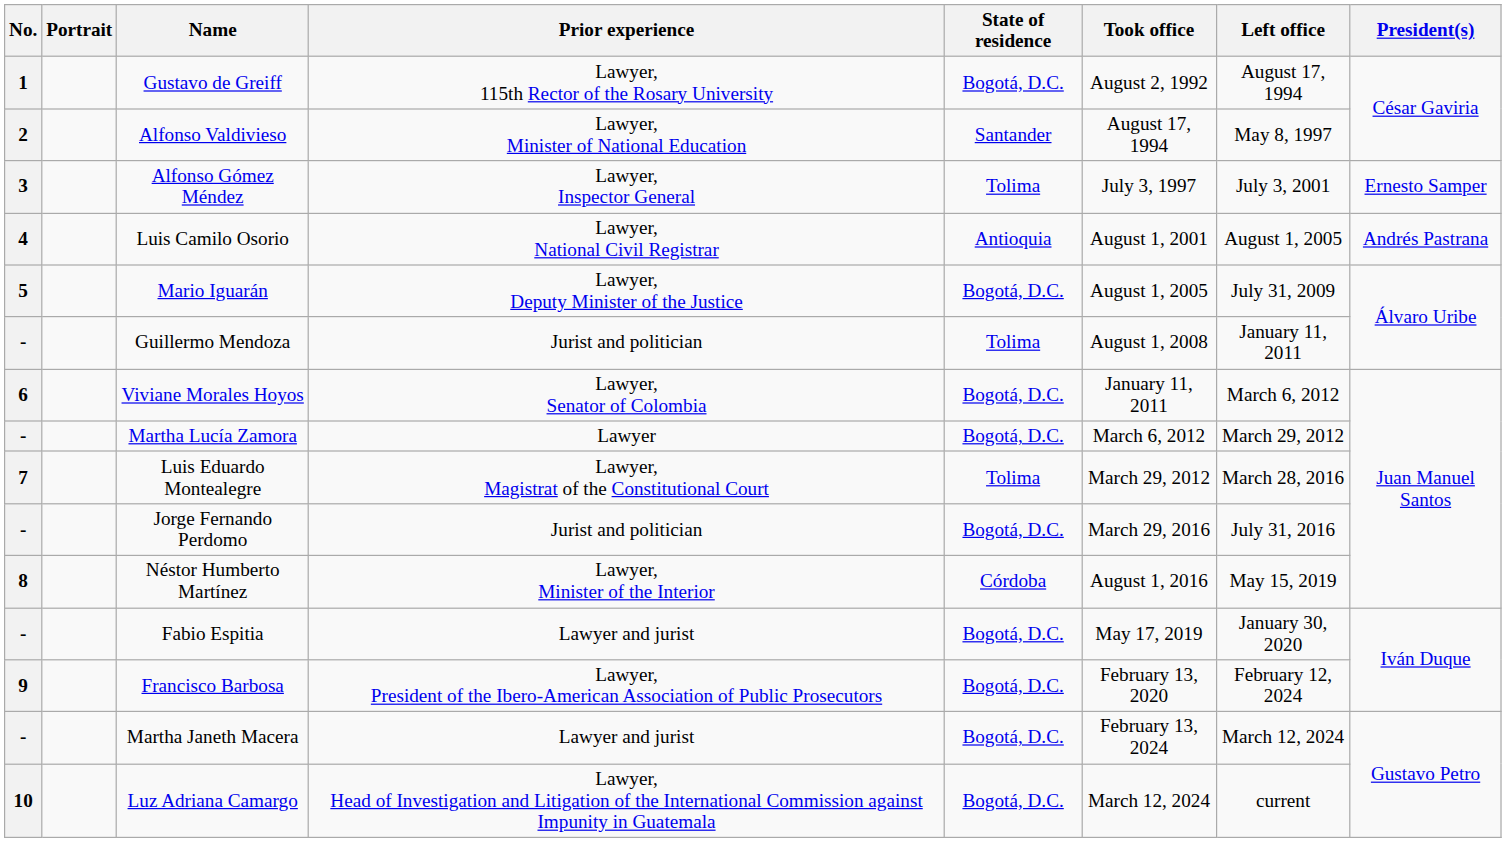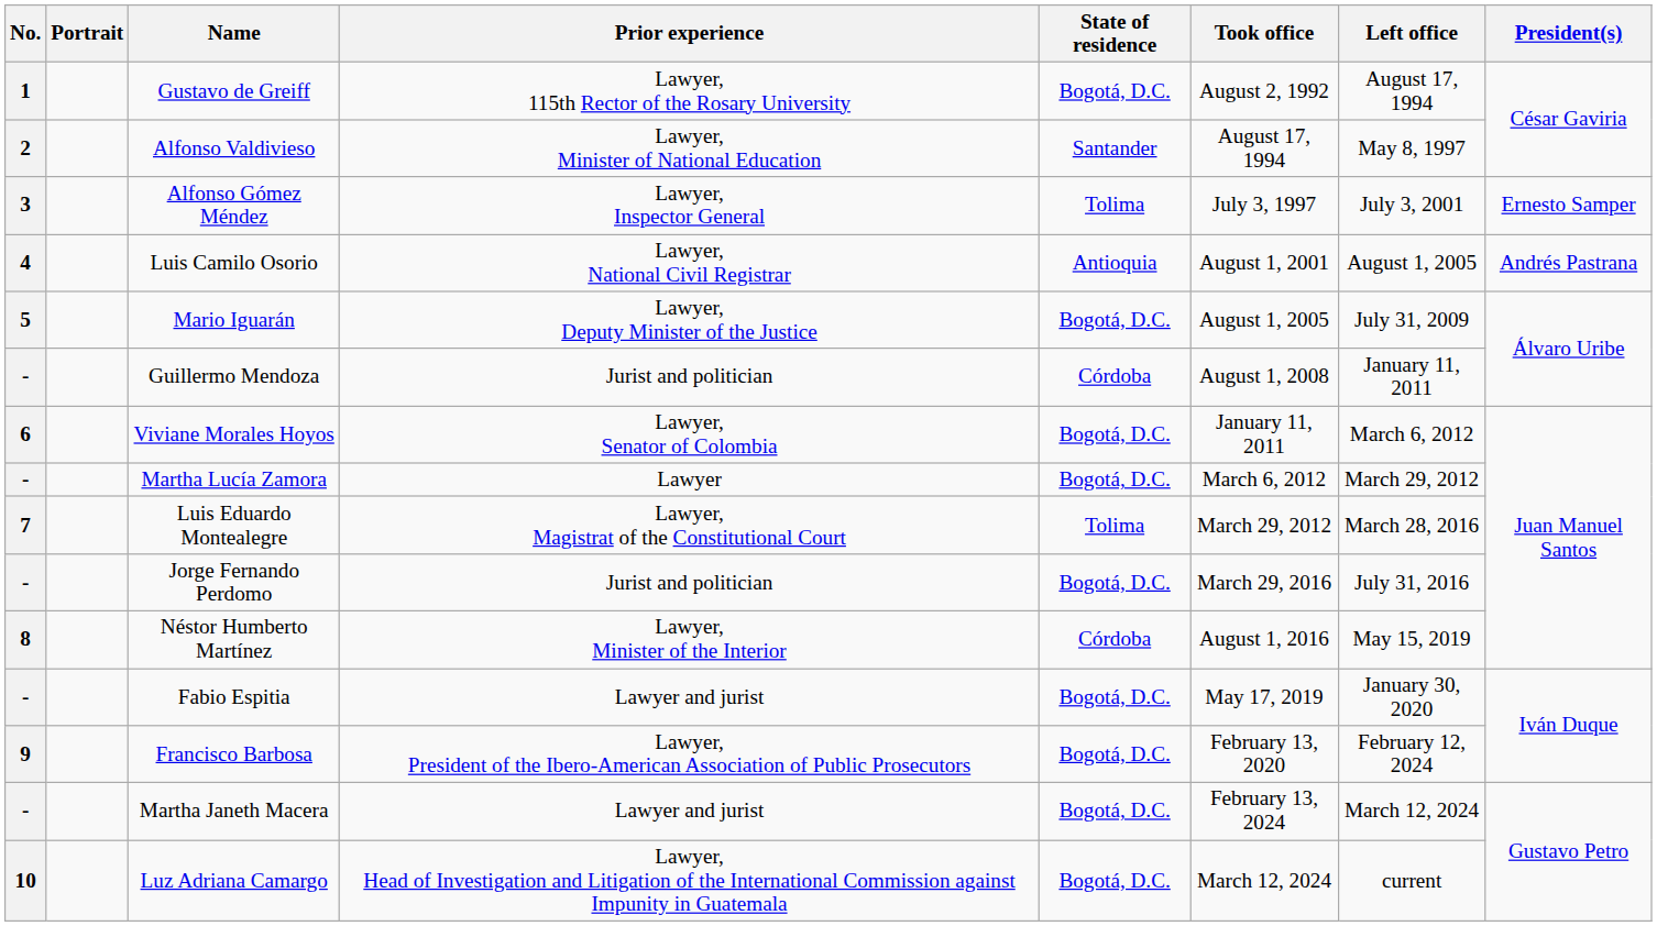 <table class="wikitable mw-collapsible" style="clear:right; text-align:center">
 <tr>
 <th>No.</th>
 <th>Portrait</th>
 <th>Name</th>
 <th>Prior experience</th>
 <th>State of residence</th>
 <th>Took office</th>
 <th>Left office</th>
 <th colspan=2><a href='#'>President(s)</a></th>
 </tr>
 <tr>
 <th>1</th>
 <td></td>
 <td><a href='#'>Gustavo de Greiff</a></td>
 <td>Lawyer,<br>115th <a href='#'>Rector of the Rosary University</a></td>
 <td><a href='#'>Bogotá, D.C.</a></td>
 <td>August 2, 1992</td>
 <td>August 17, 1994</td>
 <td rowspan="2"><a href='#'>César Gaviria</a></td>
 </tr>
 <tr>
 <th>2</th>
 <td></td>
 <td><a href='#'>Alfonso Valdivieso</a></td>
 <td>Lawyer,<br><a href='#'>Minister of National Education</a></td>
 <td><a href='#'>Santander</a></td>
 <td>August 17, 1994</td>
 <td>May 8, 1997</td>
 </tr>
 <tr>
 <th>3</th>
 <td></td>
 <td><a href='#'>Alfonso Gómez Méndez</a></td>
 <td>Lawyer,<br><a href='#'>Inspector General</a></td>
 <td><a href='#'>Tolima</a></td>
 <td>July 3, 1997</td>
 <td>July 3, 2001</td>
 <td><a href='#'>Ernesto Samper</a></td>
 </tr>
 <tr>
 <th>4</th>
 <td></td>
 <td>Luis Camilo Osorio</td>
 <td>Lawyer,<br><a href='#'>National Civil Registrar</a></td>
 <td><a href='#'>Antioquia</a></td>
 <td>August 1, 2001</td>
 <td>August 1, 2005</td>
 <td><a href='#'>Andrés Pastrana</a></td>
 </tr>
 <tr>
 <th>5</th>
 <td></td>
 <td><a href='#'>Mario Iguarán</a></td>
 <td>Lawyer,<br><a href='#'>Deputy Minister of the Justice</a></td>
 <td><a href='#'>Bogotá, D.C.</a></td>
 <td>August 1, 2005</td>
 <td>July 31, 2009</td>
 <td rowspan="2"><a href='#'>Álvaro Uribe</a></td>
 </tr>
 <tr>
 <th>-</th>
 <td></td>
 <td>Guillermo Mendoza</td>
 <td>Jurist and politician</td>
-<td><a href='#'>Tolima</a></td>
+<td><a href='#'>Córdoba</a></td>
 <td>August 1, 2008</td>
 <td>January 11, 2011</td>
 </tr>
 <tr>
 <th>6</th>
 <td></td>
 <td><a href='#'>Viviane Morales Hoyos</a></td>
 <td>Lawyer,<br><a href='#'>Senator of Colombia</a></td>
 <td><a href='#'>Bogotá, D.C.</a></td>
 <td>January 11, 2011</td>
 <td>March 6, 2012</td>
 <td rowspan="5"><a href='#'>Juan Manuel Santos</a></td>
 </tr>
 <tr>
 <th>-</th>
 <td></td>
 <td><a href='#'>Martha Lucía Zamora</a></td>
 <td>Lawyer</td>
 <td><a href='#'>Bogotá, D.C.</a></td>
 <td>March 6, 2012</td>
 <td>March 29, 2012</td>
 </tr>
 <tr>
 <th>7</th>
 <td></td>
 <td>Luis Eduardo Montealegre</td>
 <td>Lawyer,<br><a href='#'>Magistrat</a> of the <a href='#'>Constitutional Court</a></td>
 <td><a href='#'>Tolima</a></td>
 <td>March 29, 2012</td>
 <td>March 28, 2016</td>
 </tr>
 <tr>
 <th>-</th>
 <td></td>
 <td>Jorge Fernando Perdomo</td>
 <td>Jurist and politician</td>
 <td><a href='#'>Bogotá, D.C.</a></td>
 <td>March 29, 2016</td>
 <td>July 31, 2016</td>
 </tr>
 <tr>
 <th>8</th>
 <td></td>
 <td>Néstor Humberto Martínez</td>
 <td>Lawyer,<br><a href='#'>Minister of the Interior</a></td>
 <td><a href='#'>Córdoba</a></td>
 <td>August 1, 2016</td>
 <td>May 15, 2019</td>
 </tr>
 <tr>
 <th>-</th>
 <td></td>
 <td>Fabio Espitia</td>
 <td>Lawyer and jurist</td>
 <td><a href='#'>Bogotá, D.C.</a></td>
 <td>May 17, 2019</td>
 <td>January 30, 2020</td>
 <td rowspan="2"><a href='#'>Iván Duque</a></td>
 </tr>
 <tr>
 <th>9</th>
 <td></td>
 <td><a href='#'>Francisco Barbosa</a></td>
 <td>Lawyer,<br><a href='#'>President of the Ibero-American Association of Public Prosecutors</a></td>
 <td><a href='#'>Bogotá, D.C.</a></td>
 <td>February 13, 2020</td>
 <td>February 12, 2024</td>
 </tr>
 <tr>
 <th>-</th>
 <td></td>
 <td>Martha Janeth Macera</td>
 <td>Lawyer and jurist</td>
 <td><a href='#'>Bogotá, D.C.</a></td>
 <td>February 13, 2024</td>
 <td>March 12, 2024</td>
 <td rowspan="2"><a href='#'>Gustavo Petro</a></td>
 </tr>
 <tr>
 <th>10</th>
 <td></td>
 <td><a href='#'>Luz Adriana Camargo</a></td>
 <td>Lawyer,<br><a href='#'>Head of Investigation and Litigation of the International Commission against Impunity in Guatemala</a></td>
 <td><a href='#'>Bogotá, D.C.</a></td>
 <td>March 12, 2024</td>
 <td>current</td>
 </tr>
 </table>
